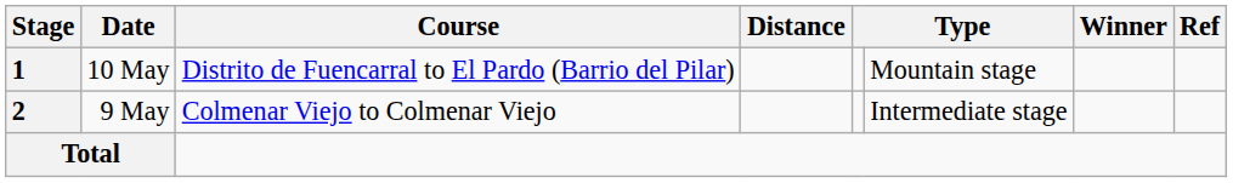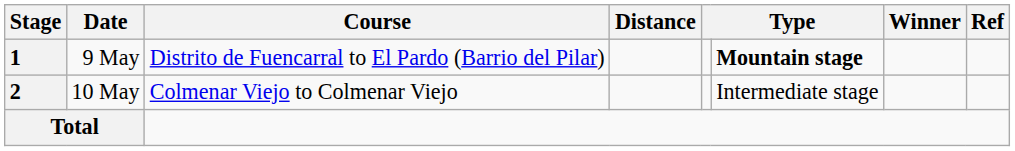 <table class="wikitable">
 <tr>
 <th>Stage</th>
 <th>Date</th>
 <th>Course</th>
 <th>Distance</th>
 <th colspan="2">Type</th>
 <th>Winner</th>
 <th>Ref</th>
 </tr>
 <tr>
 <th style="text-align:left">1</th>
-<td align=right>10 May</td>
+<td align=right>9 May</td>
 <td><a href='#'>Distrito de Fuencarral</a> to <a href='#'>El Pardo</a> (<a href='#'>Barrio del Pilar</a>)</td>
 <td style="text-align:center;"></td>
 <td></td>
-<td>Mountain stage</td>
+<td><strong>Mountain stage</strong></td>
 <td></td>
 <td></td>
 </tr>
 <tr>
 <th style="text-align:left">2</th>
-<td align=right>9 May</td>
+<td align=right>10 May</td>
 <td><a href='#'>Colmenar Viejo</a> to Colmenar Viejo</td>
 <td style="text-align:center;"></td>
 <td></td>
 <td>Intermediate stage</td>
 <td></td>
 <td></td>
 </tr>
 <tr>
 <th colspan="2">Total</th>
 <td colspan="6" style="text-align:center;"></td>
 </tr>
 </table>
